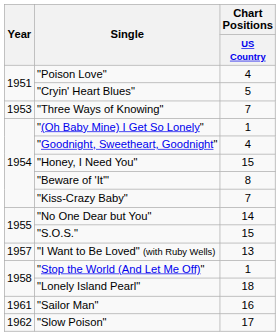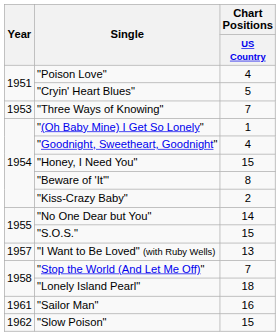 <table class="wikitable">
 <tr>
 <th rowspan="2">Year</th>
 <th rowspan="2">Single</th>
 <th colspan="1">Chart Positions</th>
 </tr>
 <tr>
 <th width="50"><small><a href='#'>US Country</a></small></th>
 </tr>
 <tr>
 <td rowspan=2>1951</td>
 <td>"Poison Love"</td>
 <td align="center">4</td>
 </tr>
 <tr>
 <td>"Cryin' Heart Blues"</td>
 <td align="center">5</td>
 </tr>
 <tr>
 <td>1953</td>
 <td>"Three Ways of Knowing"</td>
 <td align="center">7</td>
 </tr>
 <tr>
 <td rowspan=5>1954</td>
 <td>"<a href='#'>(Oh Baby Mine) I Get So Lonely</a>"</td>
 <td align="center">1</td>
 </tr>
 <tr>
 <td>"<a href='#'>Goodnight, Sweetheart, Goodnight</a>"</td>
 <td align="center">4</td>
 </tr>
 <tr>
 <td>"Honey, I Need You"</td>
 <td align="center">15</td>
 </tr>
 <tr>
 <td>"Beware of 'It'"</td>
 <td align="center">8</td>
 </tr>
 <tr>
 <td>"Kiss-Crazy Baby"</td>
-<td align="center">7</td>
+<td align="center">2</td>
 </tr>
 <tr>
 <td rowspan=2>1955</td>
 <td>"No One Dear but You"</td>
 <td align="center">14</td>
 </tr>
 <tr>
 <td>"S.O.S."</td>
 <td align="center">15</td>
 </tr>
 <tr>
 <td>1957</td>
 <td>"I Want to Be Loved" <small>(with Ruby Wells)</small></td>
 <td align="center">13</td>
 </tr>
 <tr>
 <td rowspan=2>1958</td>
 <td>"<a href='#'>Stop the World (And Let Me Off)</a>"</td>
-<td align="center">1</td>
+<td align="center">7</td>
 </tr>
 <tr>
 <td>"Lonely Island Pearl"</td>
 <td align="center">18</td>
 </tr>
 <tr>
 <td>1961</td>
 <td>"Sailor Man"</td>
 <td align="center">16</td>
 </tr>
 <tr>
 <td>1962</td>
 <td>"Slow Poison"</td>
-<td align="center">17</td>
+<td align="center">15</td>
 </tr>
 </table>
